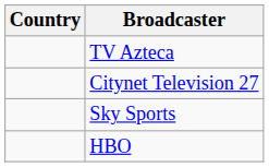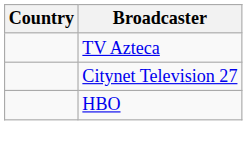 <table class="wikitable">
 <tr>
 <th align=center>Country</th>
 <th align=center>Broadcaster</th>
 </tr>
 <tr>
 <td></td>
 <td><a href='#'>TV Azteca</a></td>
 </tr>
 <tr>
 <td></td>
 <td><a href='#'>Citynet Television 27</a></td>
 </tr>
 <tr>
 <td></td>
-<td><a href='#'>Sky Sports</a></td>
-</tr>
-<tr>
-<td></td>
 <td><a href='#'>HBO</a></td>
 </tr>
 </table>
